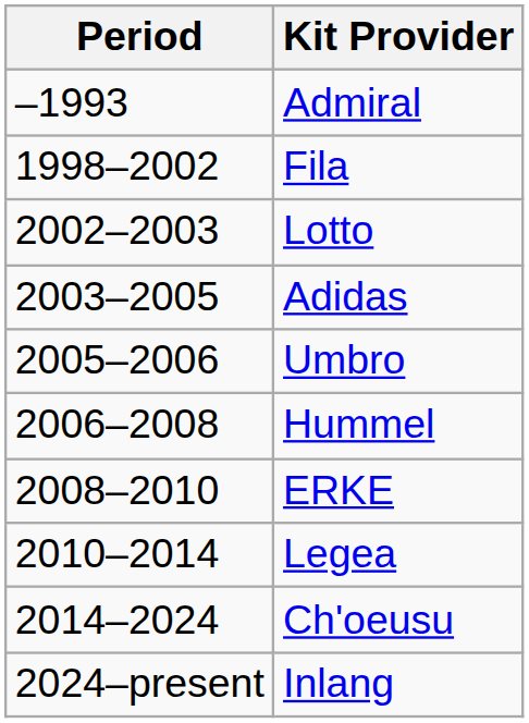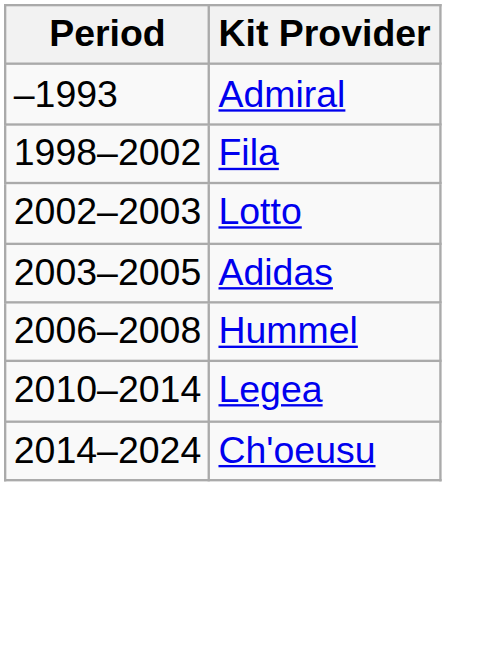 <table class="wikitable" style="text-align: left">
 <tr>
 <th>Period</th>
 <th>Kit Provider</th>
 </tr>
 <tr>
 <td>–1993</td>
 <td> <a href='#'>Admiral</a></td>
 </tr>
 <tr>
 <td>1998–2002</td>
 <td> <a href='#'>Fila</a></td>
 </tr>
 <tr>
 <td>2002–2003</td>
 <td> <a href='#'>Lotto</a></td>
 </tr>
 <tr>
 <td>2003–2005</td>
 <td> <a href='#'>Adidas</a></td>
 </tr>
 <tr>
-<td>2005–2006</td>
-<td> <a href='#'>Umbro</a></td>
-</tr>
-<tr>
 <td>2006–2008</td>
 <td> <a href='#'>Hummel</a></td>
-</tr>
-<tr>
-<td>2008–2010</td>
-<td> <a href='#'>ERKE</a></td>
 </tr>
 <tr>
 <td>2010–2014</td>
 <td> <a href='#'>Legea</a></td>
 </tr>
 <tr>
 <td>2014–2024</td>
 <td> <a href='#'>Ch'oeusu</a></td>
 </tr>
-<tr>
-<td>2024–present</td>
-<td> <a href='#'>Inlang</a></td>
-</tr>
 </table>
